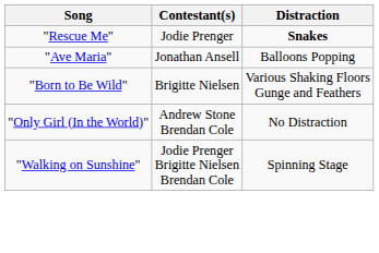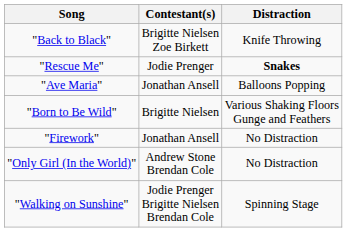 <table class="wikitable" style="text-align:center">
 <tr>
 <th>Song</th>
 <th>Contestant(s)</th>
 <th>Distraction</th>
+</tr>
+<tr>
+<td>"<a href='#'>Back to Black</a>"</td>
+<td>Brigitte Nielsen<br>Zoe Birkett</td>
+<td>Knife Throwing</td>
 </tr>
 <tr>
 <td>"<a href='#'>Rescue Me</a>"</td>
 <td>Jodie Prenger</td>
 <td><strong>Snakes</strong></td>
 </tr>
 <tr>
 <td>"<a href='#'>Ave Maria</a>"</td>
 <td>Jonathan Ansell</td>
 <td>Balloons Popping</td>
 </tr>
 <tr>
 <td>"<a href='#'>Born to Be Wild</a>"</td>
 <td>Brigitte Nielsen</td>
 <td>Various Shaking Floors<br>Gunge and Feathers</td>
 </tr>
 <tr>
+<td>"<a href='#'>Firework</a>"</td>
+<td>Jonathan Ansell</td>
+<td>No Distraction</td>
+</tr>
+<tr>
 <td>"<a href='#'>Only Girl (In the World)</a>"</td>
 <td>Andrew Stone<br>Brendan Cole</td>
 <td>No Distraction</td>
 </tr>
 <tr>
 <td>"<a href='#'>Walking on Sunshine</a>"</td>
 <td>Jodie Prenger<br>Brigitte Nielsen<br>Brendan Cole</td>
 <td>Spinning Stage</td>
 </tr>
 </table>
